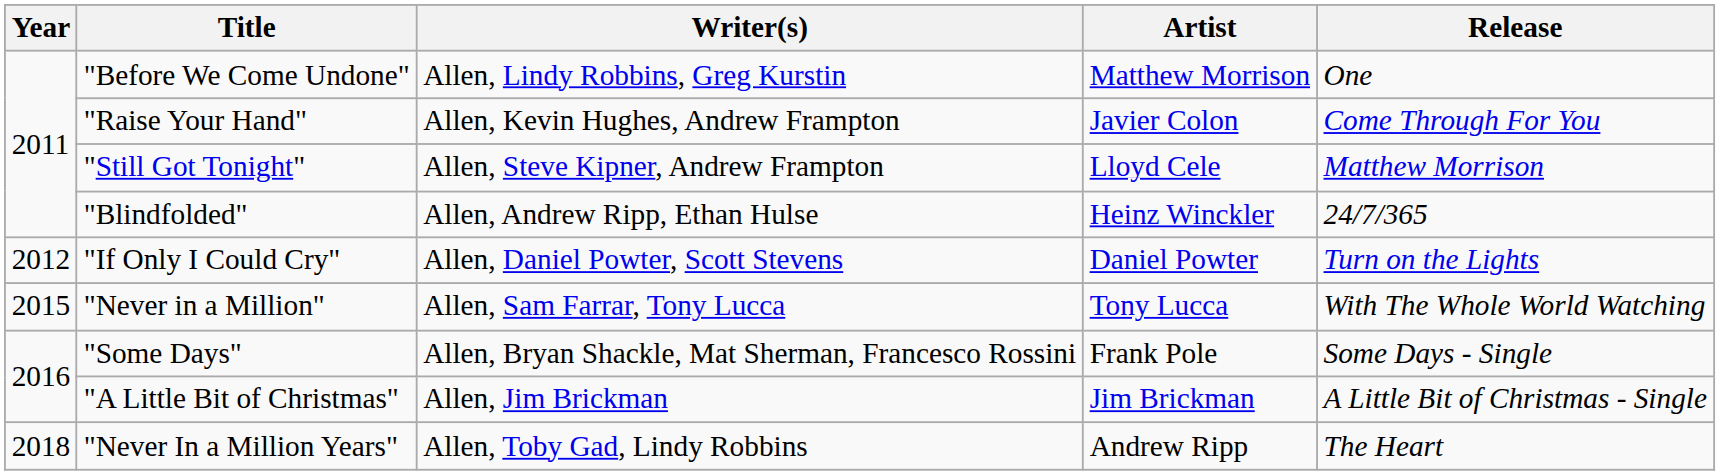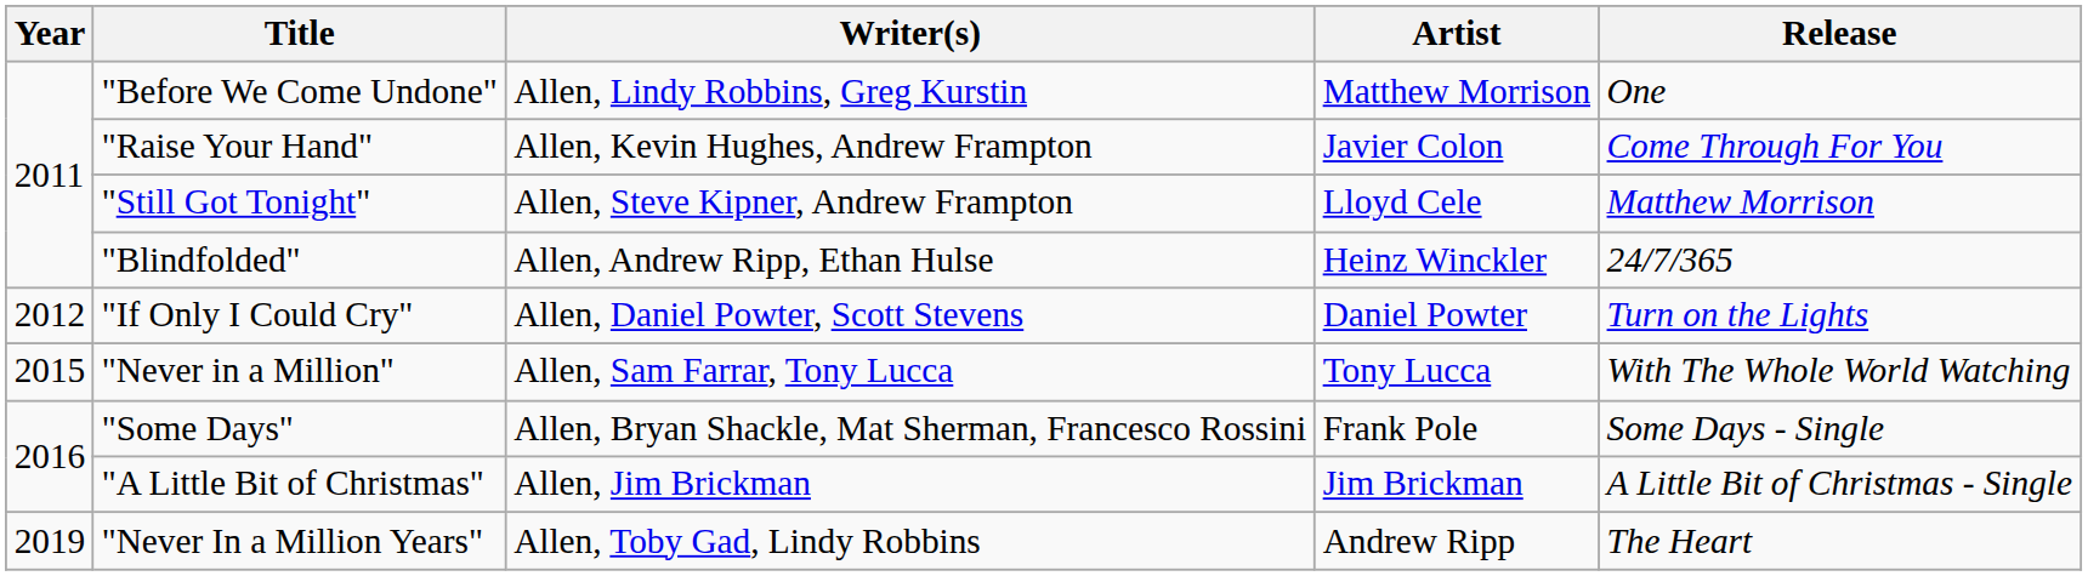 <table class="wikitable">
 <tr>
 <th>Year</th>
 <th>Title</th>
 <th>Writer(s)</th>
 <th>Artist</th>
 <th>Release</th>
 </tr>
 <tr>
 <td rowspan="4">2011</td>
 <td>"Before We Come Undone"</td>
 <td>Allen, <a href='#'>Lindy Robbins</a>, <a href='#'>Greg Kurstin</a></td>
 <td><a href='#'>Matthew Morrison</a></td>
 <td><em>One</em></td>
 </tr>
 <tr>
 <td>"Raise Your Hand"</td>
 <td>Allen, Kevin Hughes, Andrew Frampton</td>
 <td><a href='#'>Javier Colon</a></td>
 <td><em><a href='#'>Come Through For You</a></em></td>
 </tr>
 <tr>
 <td>"<a href='#'>Still Got Tonight</a>"</td>
 <td>Allen, <a href='#'>Steve Kipner</a>, Andrew Frampton</td>
 <td><a href='#'>Lloyd Cele</a></td>
 <td><em><a href='#'>Matthew Morrison</a></em></td>
 </tr>
 <tr>
 <td>"Blindfolded"</td>
 <td>Allen, Andrew Ripp, Ethan Hulse</td>
 <td><a href='#'>Heinz Winckler</a></td>
 <td><em>24/7/365</em></td>
 </tr>
 <tr>
 <td>2012</td>
 <td>"If Only I Could Cry"</td>
 <td>Allen, <a href='#'>Daniel Powter</a>, <a href='#'>Scott Stevens</a></td>
 <td><a href='#'>Daniel Powter</a></td>
 <td><em><a href='#'>Turn on the Lights</a></em></td>
 </tr>
 <tr>
 <td>2015</td>
 <td>"Never in a Million"</td>
 <td>Allen, <a href='#'>Sam Farrar</a>, <a href='#'>Tony Lucca</a></td>
 <td><a href='#'>Tony Lucca</a></td>
 <td><em>With The Whole World Watching</em></td>
 </tr>
 <tr>
 <td rowspan="2">2016</td>
 <td>"Some Days"</td>
 <td>Allen, Bryan Shackle, Mat Sherman, Francesco Rossini</td>
 <td>Frank Pole</td>
 <td><em>Some Days - Single</em> </td>
 </tr>
 <tr>
 <td>"A Little Bit of Christmas"</td>
 <td>Allen, <a href='#'>Jim Brickman</a></td>
 <td><a href='#'>Jim Brickman</a></td>
 <td><em>A Little Bit of Christmas - Single</em> </td>
 </tr>
 <tr>
-<td>2018</td>
+<td>2019</td>
 <td>"Never In a Million Years"</td>
 <td>Allen, <a href='#'>Toby Gad</a>, Lindy Robbins</td>
 <td>Andrew Ripp</td>
 <td><em>The Heart</em></td>
 </tr>
 </table>
